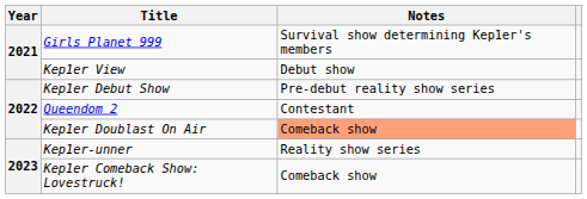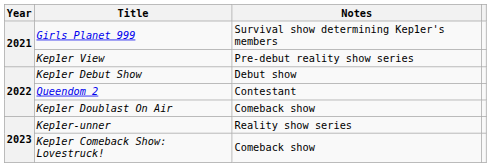 <table class="wikitable plainrowheaders sortable">
 <tr>
 <th scope="col">Year</th>
 <th scope="col">Title</th>
 <th scope="col">Notes</th>
 <th scope="col" class="unsortable"></th>
 </tr>
 <tr>
 <th scope="row" rowspan="2">2021</th>
 <td><em><a href='#'>Girls Planet 999</a></em></td>
 <td>Survival show determining Kep1er's members</td>
 <td style="text-align:center"></td>
 </tr>
 <tr>
 <td><em>Kep1er View</em></td>
-<td>Debut show</td>
+<td>Pre-debut reality show series</td>
 <td style="text-align:center"></td>
 </tr>
 <tr>
 <th scope="row" rowspan="3">2022</th>
 <td><em>Kep1er Debut Show</em></td>
-<td>Pre-debut reality show series</td>
+<td>Debut show</td>
 <td style="text-align:center"></td>
 </tr>
 <tr>
 <td><em><a href='#'>Queendom 2</a></em></td>
 <td>Contestant</td>
 <td style="text-align:center"></td>
 </tr>
 <tr>
 <td><em>Kep1er Doublast On Air</em></td>
-<td style="background: lightsalmon;">Comeback show</td>
+<td>Comeback show</td>
 <td style="text-align:center"></td>
 </tr>
 <tr>
 <th scope="row" rowspan="2">2023</th>
 <td><em>Kep1er-unner</em></td>
 <td>Reality show series</td>
 <td style="text-align:center"></td>
 </tr>
 <tr>
 <td><em>Kep1er Comeback Show: Lovestruck! </em></td>
 <td>Comeback show</td>
 <td style="text-align:center"></td>
 </tr>
 </table>
